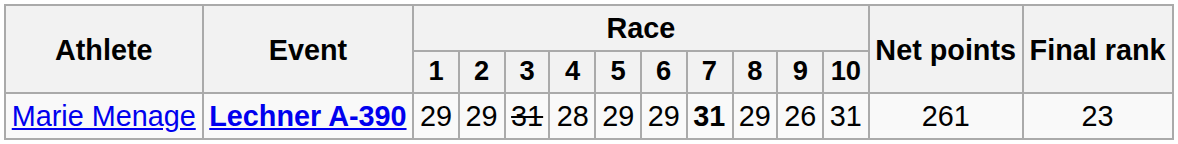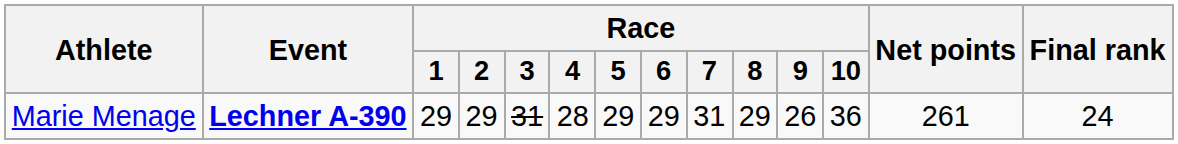 <table class="wikitable" style="font-size:90%">
 <tr>
 <th rowspan=2>Athlete</th>
 <th rowspan=2>Event</th>
 <th colspan=10>Race</th>
 <th rowspan=2>Net points</th>
 <th rowspan=2>Final rank</th>
 </tr>
 <tr style="font-size:95%">
 <th>1</th>
 <th>2</th>
 <th>3</th>
 <th>4</th>
 <th>5</th>
 <th>6</th>
 <th>7</th>
 <th>8</th>
 <th>9</th>
 <th>10</th>
 </tr>
 <tr align=center>
 <td align=left><a href='#'>Marie Menage</a></td>
 <td align=left><strong><a href='#'>Lechner A-390</a></strong></td>
 <td>29</td>
 <td>29</td>
 <td><s>31</s></td>
 <td>28</td>
 <td>29</td>
 <td>29</td>
-<td><strong>31</strong></td>
+<td>31</td>
 <td>29</td>
 <td>26</td>
-<td>31</td>
+<td>36</td>
 <td>261</td>
-<td>23</td>
+<td>24</td>
 </tr>
 </table>
